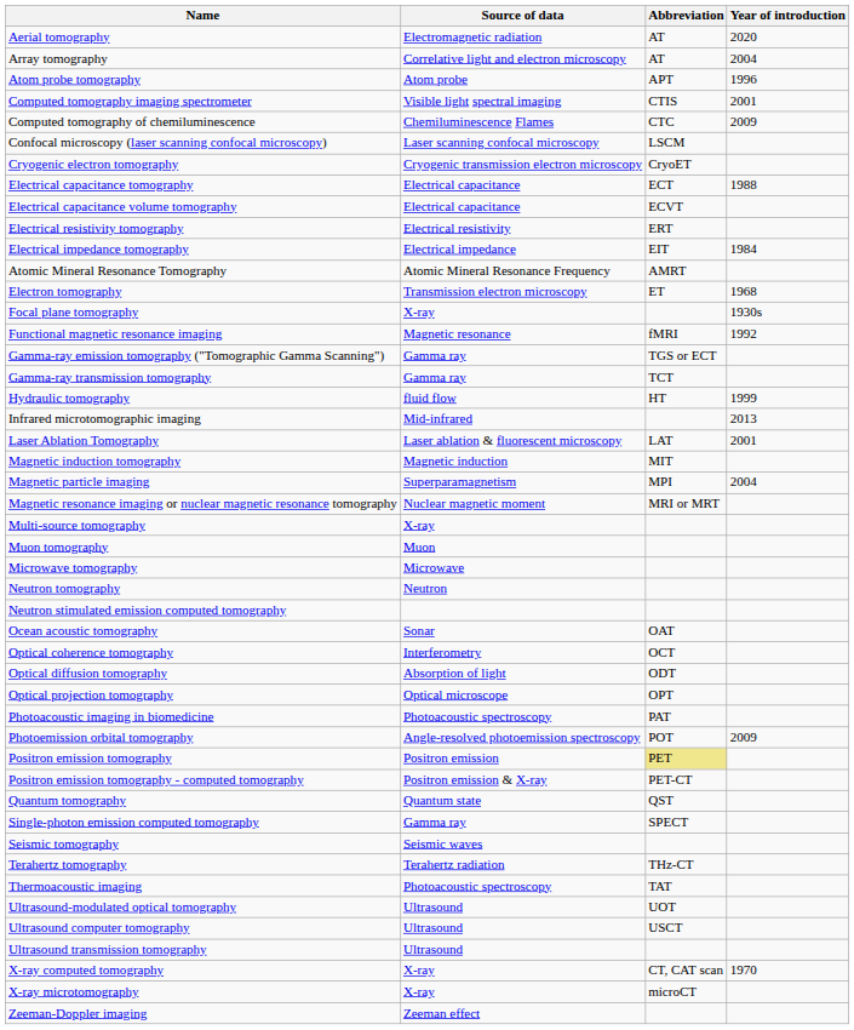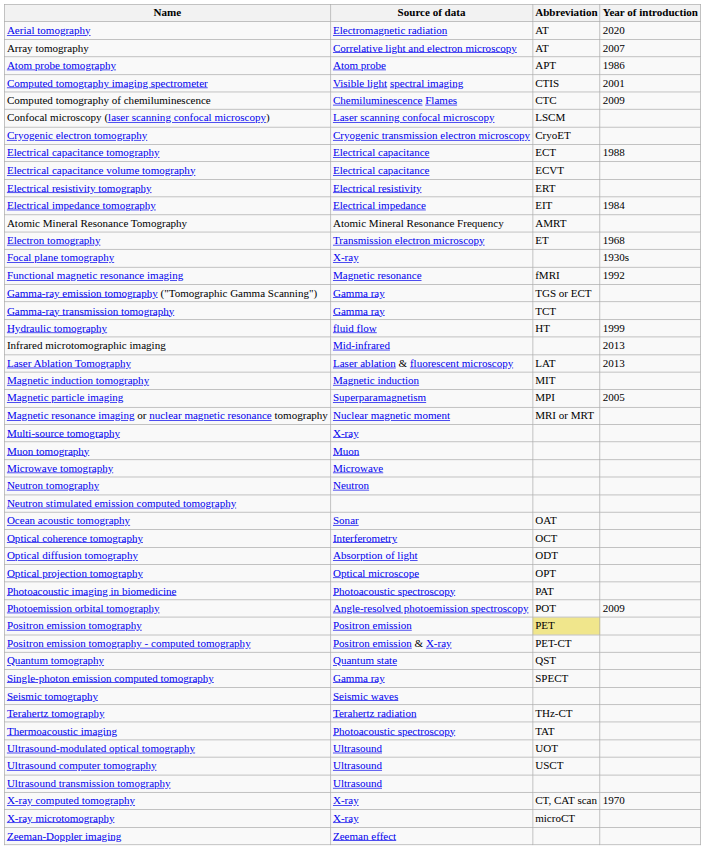 <table class="wikitable sortable">
 <tr>
 <th>Name</th>
 <th>Source of data</th>
 <th>Abbreviation</th>
 <th>Year of introduction</th>
 </tr>
 <tr>
 <td><a href='#'>Aerial tomography</a></td>
 <td><a href='#'>Electromagnetic radiation</a></td>
 <td>AT</td>
 <td>2020</td>
 </tr>
 <tr>
 <td>Array tomography</td>
 <td><a href='#'>Correlative light and electron microscopy</a></td>
 <td>AT</td>
-<td>2004</td>
+<td>2007</td>
 </tr>
 <tr>
 <td><a href='#'>Atom probe tomography</a></td>
 <td><a href='#'>Atom probe</a></td>
 <td>APT</td>
-<td>1996</td>
+<td>1986</td>
 </tr>
 <tr>
 <td><a href='#'>Computed tomography imaging spectrometer</a></td>
 <td><a href='#'>Visible light</a> <a href='#'>spectral imaging</a></td>
 <td>CTIS</td>
 <td>2001</td>
 </tr>
 <tr>
 <td>Computed tomography of chemiluminescence</td>
 <td><a href='#'>Chemiluminescence</a> <a href='#'>Flames</a></td>
 <td>CTC</td>
 <td>2009</td>
 </tr>
 <tr>
 <td>Confocal microscopy (<a href='#'>laser scanning confocal microscopy</a>)</td>
 <td><a href='#'>Laser scanning confocal microscopy</a></td>
 <td>LSCM</td>
 <td></td>
 </tr>
 <tr>
 <td><a href='#'>Cryogenic electron tomography</a></td>
 <td><a href='#'>Cryogenic transmission electron microscopy</a></td>
 <td>CryoET</td>
 <td></td>
 </tr>
 <tr>
 <td><a href='#'>Electrical capacitance tomography</a></td>
 <td><a href='#'>Electrical capacitance</a></td>
 <td>ECT</td>
 <td>1988</td>
 </tr>
 <tr>
 <td><a href='#'>Electrical capacitance volume tomography</a></td>
 <td><a href='#'>Electrical capacitance</a></td>
 <td>ECVT</td>
 <td></td>
 </tr>
 <tr>
 <td><a href='#'>Electrical resistivity tomography</a></td>
 <td><a href='#'>Electrical resistivity</a></td>
 <td>ERT</td>
 <td></td>
 </tr>
 <tr>
 <td><a href='#'>Electrical impedance tomography</a></td>
 <td><a href='#'>Electrical impedance</a></td>
 <td>EIT</td>
 <td>1984</td>
 </tr>
 <tr>
 <td>Atomic Mineral Resonance Tomography</td>
 <td>Atomic Mineral Resonance Frequency</td>
 <td>AMRT</td>
 <td></td>
 </tr>
 <tr>
 <td><a href='#'>Electron tomography</a></td>
 <td><a href='#'>Transmission electron microscopy</a></td>
 <td>ET</td>
 <td>1968</td>
 </tr>
 <tr>
 <td><a href='#'>Focal plane tomography</a></td>
 <td><a href='#'>X-ray</a></td>
 <td></td>
 <td>1930s</td>
 </tr>
 <tr>
 <td><a href='#'>Functional magnetic resonance imaging</a></td>
 <td><a href='#'>Magnetic resonance</a></td>
 <td>fMRI</td>
 <td>1992</td>
 </tr>
 <tr>
 <td><a href='#'>Gamma-ray emission tomography</a> ("Tomographic Gamma Scanning")</td>
 <td><a href='#'>Gamma ray</a></td>
 <td>TGS or ECT</td>
 <td></td>
 </tr>
 <tr>
 <td><a href='#'>Gamma-ray transmission tomography</a></td>
 <td><a href='#'>Gamma ray</a></td>
 <td>TCT</td>
 </tr>
 <tr>
 <td><a href='#'>Hydraulic tomography</a></td>
 <td><a href='#'>fluid flow</a></td>
 <td>HT</td>
 <td>1999</td>
 </tr>
 <tr>
 <td>Infrared microtomographic imaging</td>
 <td><a href='#'>Mid-infrared</a></td>
 <td></td>
 <td>2013</td>
 </tr>
 <tr>
 <td><a href='#'>Laser Ablation Tomography</a></td>
 <td><a href='#'>Laser ablation</a> & <a href='#'>fluorescent microscopy</a></td>
 <td>LAT</td>
-<td>2001</td>
+<td>2013</td>
 </tr>
 <tr>
 <td><a href='#'>Magnetic induction tomography</a></td>
 <td><a href='#'>Magnetic induction</a></td>
 <td>MIT</td>
 <td></td>
 </tr>
 <tr>
 <td><a href='#'>Magnetic particle imaging</a></td>
 <td><a href='#'>Superparamagnetism</a></td>
 <td>MPI</td>
-<td>2004</td>
+<td>2005</td>
 </tr>
 <tr>
 <td><a href='#'>Magnetic resonance imaging</a> or <a href='#'>nuclear magnetic resonance</a> tomography</td>
 <td><a href='#'>Nuclear magnetic moment</a></td>
 <td>MRI or MRT</td>
 <td></td>
 </tr>
 <tr>
 <td><a href='#'>Multi-source tomography</a></td>
 <td><a href='#'>X-ray</a></td>
 <td></td>
 <td></td>
 </tr>
 <tr>
 <td><a href='#'>Muon tomography</a></td>
 <td><a href='#'>Muon</a></td>
 <td></td>
 <td></td>
 </tr>
 <tr>
 <td><a href='#'>Microwave tomography</a></td>
 <td><a href='#'>Microwave</a></td>
 <td></td>
 <td></td>
 </tr>
 <tr>
 <td><a href='#'>Neutron tomography</a></td>
 <td><a href='#'>Neutron</a></td>
 <td></td>
 <td></td>
 </tr>
 <tr>
 <td><a href='#'>Neutron stimulated emission computed tomography</a></td>
 <td></td>
 <td></td>
 <td></td>
 </tr>
 <tr>
 <td><a href='#'>Ocean acoustic tomography</a></td>
 <td><a href='#'>Sonar</a></td>
 <td>OAT</td>
 <td></td>
 </tr>
 <tr>
 <td><a href='#'>Optical coherence tomography</a></td>
 <td><a href='#'>Interferometry</a></td>
 <td>OCT</td>
 <td></td>
 </tr>
 <tr>
 <td><a href='#'>Optical diffusion tomography</a></td>
 <td><a href='#'>Absorption of light</a></td>
 <td>ODT</td>
 <td></td>
 </tr>
 <tr>
 <td><a href='#'>Optical projection tomography</a></td>
 <td><a href='#'>Optical microscope</a></td>
 <td>OPT</td>
 <td></td>
 </tr>
 <tr>
 <td><a href='#'>Photoacoustic imaging in biomedicine</a></td>
 <td><a href='#'>Photoacoustic spectroscopy</a></td>
 <td>PAT</td>
 <td></td>
 </tr>
 <tr>
 <td><a href='#'>Photoemission orbital tomography</a></td>
 <td><a href='#'>Angle-resolved photoemission spectroscopy</a></td>
 <td>POT</td>
 <td>2009</td>
 </tr>
 <tr>
 <td><a href='#'>Positron emission tomography</a></td>
 <td><a href='#'>Positron emission</a></td>
 <td style="background: khaki;">PET</td>
 <td></td>
 </tr>
 <tr>
 <td><a href='#'>Positron emission tomography - computed tomography</a></td>
 <td><a href='#'>Positron emission</a> & <a href='#'>X-ray</a></td>
 <td>PET-CT</td>
 <td></td>
 </tr>
 <tr>
 <td><a href='#'>Quantum tomography</a></td>
 <td><a href='#'>Quantum state</a></td>
 <td>QST</td>
 <td></td>
 </tr>
 <tr>
 <td><a href='#'>Single-photon emission computed tomography</a></td>
 <td><a href='#'>Gamma ray</a></td>
 <td>SPECT</td>
 <td></td>
 </tr>
 <tr>
 <td><a href='#'>Seismic tomography</a></td>
 <td><a href='#'>Seismic waves</a></td>
 <td></td>
 <td></td>
 </tr>
 <tr>
 <td><a href='#'>Terahertz tomography</a></td>
 <td><a href='#'>Terahertz radiation</a></td>
 <td>THz-CT</td>
 <td></td>
 </tr>
 <tr>
 <td><a href='#'>Thermoacoustic imaging</a></td>
 <td><a href='#'>Photoacoustic spectroscopy</a></td>
 <td>TAT</td>
 <td></td>
 </tr>
 <tr>
 <td><a href='#'>Ultrasound-modulated optical tomography</a></td>
 <td><a href='#'>Ultrasound</a></td>
 <td>UOT</td>
 <td></td>
 </tr>
 <tr>
 <td><a href='#'>Ultrasound computer tomography</a></td>
 <td><a href='#'>Ultrasound</a></td>
 <td>USCT</td>
 <td></td>
 </tr>
 <tr>
 <td><a href='#'>Ultrasound transmission tomography</a></td>
 <td><a href='#'>Ultrasound</a></td>
 <td></td>
 <td></td>
 </tr>
 <tr>
 <td><a href='#'>X-ray computed tomography</a></td>
 <td><a href='#'>X-ray</a></td>
 <td>CT, CAT scan</td>
 <td>1970</td>
 </tr>
 <tr>
 <td><a href='#'>X-ray microtomography</a></td>
 <td><a href='#'>X-ray</a></td>
 <td>microCT</td>
 <td></td>
 </tr>
 <tr>
 <td><a href='#'>Zeeman-Doppler imaging</a></td>
 <td><a href='#'>Zeeman effect</a></td>
 <td></td>
 <td></td>
 </tr>
 </table>
